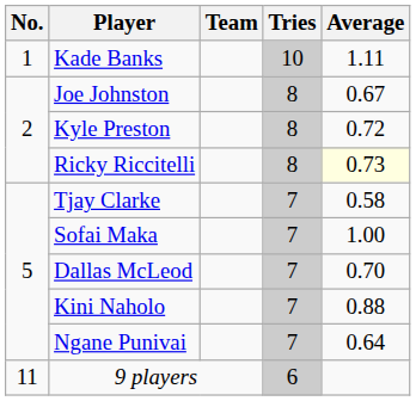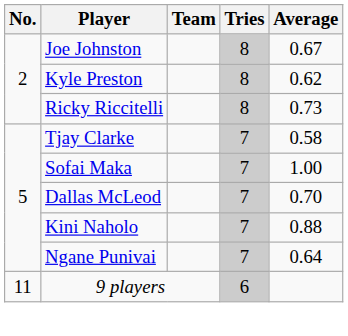 <table class="wikitable" style="text-align:center">
 <tr>
 <th>No.</th>
 <th>Player</th>
 <th>Team</th>
 <th>Tries</th>
 <th>Average</th>
-</tr>
-<tr>
-<td>1</td>
-<td style="text-align:left"><a href='#'>Kade Banks</a></td>
-<td style="text-align:left"></td>
-<td style="background:#ccc">10</td>
-<td>1.11</td>
 </tr>
 <tr>
 <td rowspan="3">2</td>
 <td style="text-align:left"><a href='#'>Joe Johnston</a></td>
 <td style="text-align:left"></td>
 <td style="background:#ccc">8</td>
 <td>0.67</td>
 </tr>
 <tr>
 <td style="text-align:left"><a href='#'>Kyle Preston</a></td>
 <td style="text-align:left"></td>
 <td style="background:#ccc">8</td>
-<td>0.72</td>
+<td>0.62</td>
 </tr>
 <tr>
 <td style="text-align:left"><a href='#'>Ricky Riccitelli</a></td>
 <td style="text-align:left"></td>
 <td style="background:#ccc">8</td>
-<td style="background: lightyellow;">0.73</td>
+<td>0.73</td>
 </tr>
 <tr>
 <td rowspan="5">5</td>
 <td style="text-align:left"><a href='#'>Tjay Clarke</a></td>
 <td style="text-align:left"></td>
 <td style="background:#ccc">7</td>
 <td>0.58</td>
 </tr>
 <tr>
 <td style="text-align:left"><a href='#'>Sofai Maka</a></td>
 <td style="text-align:left"></td>
 <td style="background:#ccc">7</td>
 <td>1.00</td>
 </tr>
 <tr>
 <td style="text-align:left"><a href='#'>Dallas McLeod</a></td>
 <td style="text-align:left"></td>
 <td style="background:#ccc">7</td>
 <td>0.70</td>
 </tr>
 <tr>
 <td style="text-align:left"><a href='#'>Kini Naholo</a></td>
 <td style="text-align:left"></td>
 <td style="background:#ccc">7</td>
 <td>0.88</td>
 </tr>
 <tr>
 <td style="text-align:left"><a href='#'>Ngane Punivai</a></td>
 <td style="text-align:left"></td>
 <td style="background:#ccc">7</td>
 <td>0.64</td>
 </tr>
 <tr>
 <td>11</td>
 <td colspan="2"><em>9 players</em></td>
 <td style="background:#ccc">6</td>
 <td></td>
 </tr>
 </table>
